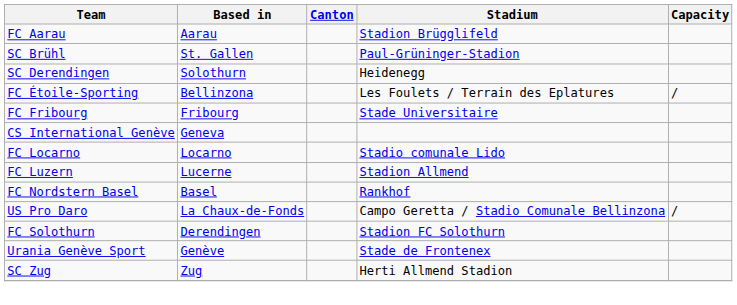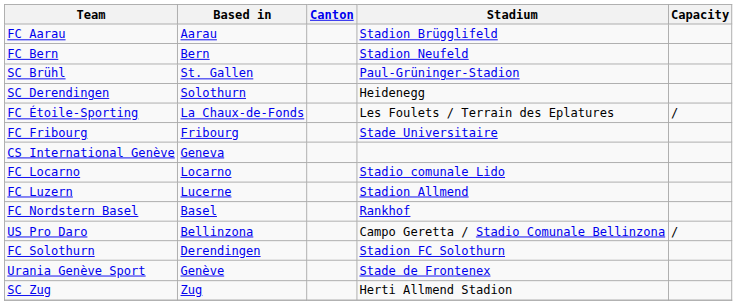 <table class="wikitable sortable" style="text-align: left;">
 <tr>
 <th>Team</th>
 <th>Based in</th>
 <th><a href='#'>Canton</a></th>
 <th>Stadium</th>
 <th>Capacity</th>
 </tr>
 <tr>
 <td><a href='#'>FC Aarau</a></td>
 <td><a href='#'>Aarau</a></td>
 <td></td>
 <td><a href='#'>Stadion Brügglifeld</a></td>
+<td></td>
+</tr>
+<tr>
+<td><a href='#'>FC Bern</a></td>
+<td><a href='#'>Bern</a></td>
+<td></td>
+<td><a href='#'>Stadion Neufeld</a></td>
 <td></td>
 </tr>
 <tr>
 <td><a href='#'>SC Brühl</a></td>
 <td><a href='#'>St. Gallen</a></td>
 <td></td>
 <td><a href='#'>Paul-Grüninger-Stadion</a></td>
 <td></td>
 </tr>
 <tr>
 <td><a href='#'>SC Derendingen</a></td>
 <td><a href='#'>Solothurn</a></td>
 <td></td>
 <td>Heidenegg</td>
 <td></td>
 </tr>
 <tr>
 <td><a href='#'>FC Étoile-Sporting</a></td>
-<td><a href='#'>Bellinzona</a></td>
+<td><a href='#'>La Chaux-de-Fonds</a></td>
 <td></td>
 <td>Les Foulets / Terrain des Eplatures</td>
 <td> / </td>
 </tr>
 <tr>
 <td><a href='#'>FC Fribourg</a></td>
 <td><a href='#'>Fribourg</a></td>
 <td></td>
 <td><a href='#'>Stade Universitaire</a></td>
 <td></td>
 </tr>
 <tr>
 <td><a href='#'>CS International Genève</a></td>
 <td><a href='#'>Geneva</a></td>
 <td></td>
 <td></td>
 <td></td>
 </tr>
 <tr>
 <td><a href='#'>FC Locarno</a></td>
 <td><a href='#'>Locarno</a></td>
 <td></td>
 <td><a href='#'>Stadio comunale Lido</a></td>
 <td></td>
 </tr>
 <tr>
 <td><a href='#'>FC Luzern</a></td>
 <td><a href='#'>Lucerne</a></td>
 <td></td>
 <td><a href='#'>Stadion Allmend</a></td>
 <td></td>
 </tr>
 <tr>
 <td><a href='#'>FC Nordstern Basel</a></td>
 <td><a href='#'>Basel</a></td>
 <td></td>
 <td><a href='#'>Rankhof</a></td>
 <td></td>
 </tr>
 <tr>
 <td><a href='#'>US Pro Daro</a></td>
-<td><a href='#'>La Chaux-de-Fonds</a></td>
+<td><a href='#'>Bellinzona</a></td>
 <td></td>
 <td>Campo Geretta / <a href='#'>Stadio Comunale Bellinzona</a></td>
 <td> / </td>
 </tr>
 <tr>
 <td><a href='#'>FC Solothurn</a></td>
 <td><a href='#'>Derendingen</a></td>
 <td></td>
 <td><a href='#'>Stadion FC Solothurn</a></td>
 <td></td>
 </tr>
 <tr>
 <td><a href='#'>Urania Genève Sport</a></td>
 <td><a href='#'>Genève</a></td>
 <td></td>
 <td><a href='#'>Stade de Frontenex</a></td>
 <td></td>
 </tr>
 <tr>
 <td><a href='#'>SC Zug</a></td>
 <td><a href='#'>Zug</a></td>
 <td></td>
 <td>Herti Allmend Stadion</td>
 <td></td>
 </tr>
 <tr>
 </tr>
 </table>
